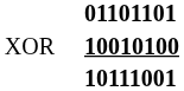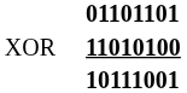 <table>
 <tr>
 <td></td>
 <td><strong>01101101</strong></td>
 </tr>
 <tr>
 <td>  XOR    </td>
-<td><ins><strong>10010100</strong></ins></td>
+<td><ins><strong>11010100</strong></ins></td>
 </tr>
 <tr>
 <td></td>
 <td><strong>10111001</strong></td>
 </tr>
 </table>
